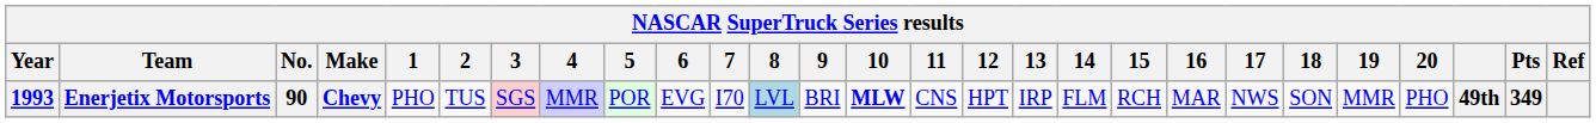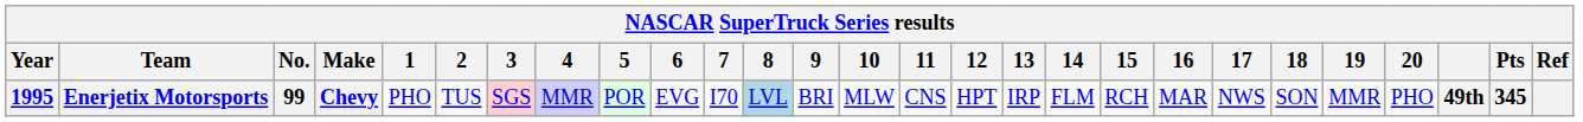 <table class="wikitable" style="text-align:center; font-size:75%">
 <tr>
 <th colspan=45><a href='#'>NASCAR</a> <a href='#'>SuperTruck Series</a> results</th>
 </tr>
 <tr>
 <th>Year</th>
 <th>Team</th>
 <th>No.</th>
 <th>Make</th>
 <th>1</th>
 <th>2</th>
 <th>3</th>
 <th>4</th>
 <th>5</th>
 <th>6</th>
 <th>7</th>
 <th>8</th>
 <th>9</th>
 <th>10</th>
 <th>11</th>
 <th>12</th>
 <th>13</th>
 <th>14</th>
 <th>15</th>
 <th>16</th>
 <th>17</th>
 <th>18</th>
 <th>19</th>
 <th>20</th>
 <th></th>
 <th>Pts</th>
 <th>Ref</th>
 </tr>
 <tr>
-<th><a href='#'>1993</a></th>
+<th><a href='#'>1995</a></th>
 <th><a href='#'>Enerjetix Motorsports</a></th>
-<th>90</th>
+<th>99</th>
 <th><a href='#'>Chevy</a></th>
 <td><a href='#'>PHO</a></td>
 <td><a href='#'>TUS</a></td>
 <td style="background:#FFCFCF;"><a href='#'>SGS</a><br></td>
 <td style="background:#CFCFFF;"><a href='#'>MMR</a><br></td>
 <td style="background:#DFFFDF;"><a href='#'>POR</a><br></td>
 <td><a href='#'>EVG</a></td>
 <td><a href='#'>I70</a></td>
 <td style="background: lightblue;"><a href='#'>LVL</a></td>
 <td><a href='#'>BRI</a></td>
-<td><strong><a href='#'>MLW</a></strong></td>
+<td><a href='#'>MLW</a></td>
 <td><a href='#'>CNS</a></td>
 <td><a href='#'>HPT</a></td>
 <td><a href='#'>IRP</a></td>
 <td><a href='#'>FLM</a></td>
 <td><a href='#'>RCH</a></td>
 <td><a href='#'>MAR</a></td>
 <td><a href='#'>NWS</a></td>
 <td><a href='#'>SON</a></td>
 <td><a href='#'>MMR</a></td>
 <td><a href='#'>PHO</a></td>
 <th>49th</th>
-<th>349</th>
+<th>345</th>
 <th></th>
 </tr>
 </table>
